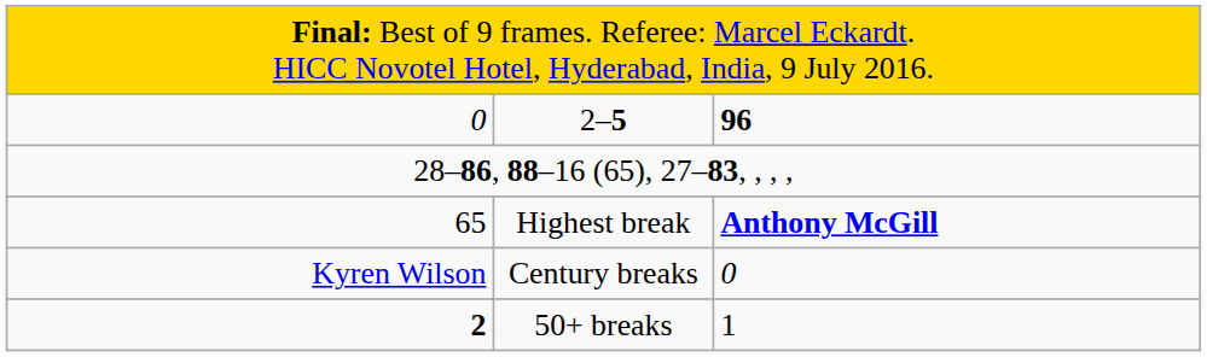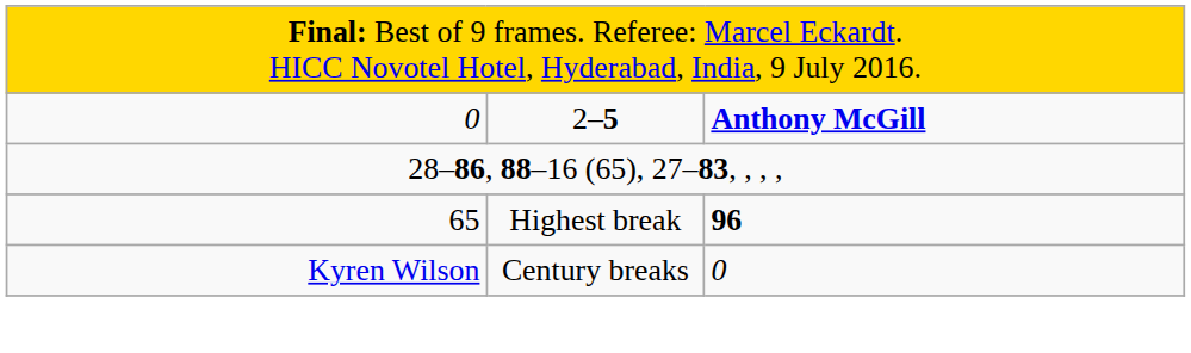 <table class="wikitable" style="font-size: 95%; margin: 1em auto 1em auto;">
 <tr>
 <td colspan="3" align="center" bgcolor="#ffd700"><strong>Final:</strong> Best of 9 frames. Referee: <a href='#'>Marcel Eckardt</a>. <br> <a href='#'>HICC Novotel Hotel</a>, <a href='#'>Hyderabad</a>, <a href='#'>India</a>, 9 July 2016.</td>
 </tr>
 <tr>
 <td align="right"><em>0</em></td>
 <td width="100" align="center">2–<strong>5</strong></td>
-<td><strong>96</strong></td>
+<td width="230"><strong><a href='#'>Anthony McGill</a></strong><br></td>
 </tr>
 <tr>
 <td colspan="3" align="center" style="font-size: 100%">28–<strong>86</strong>, <strong>88</strong>–16 (65), 27–<strong>83</strong>, , , , </td>
 </tr>
 <tr>
 <td align="right">65</td>
 <td align="center">Highest break</td>
-<td width="230"><strong><a href='#'>Anthony McGill</a></strong><br></td>
+<td><strong>96</strong></td>
 </tr>
 <tr>
 <td width="230" align="right"><a href='#'>Kyren Wilson</a><br></td>
 <td align="center">Century breaks</td>
 <td><em>0</em></td>
 </tr>
-<tr>
-<td align="right"><strong>2</strong></td>
-<td align="center">50+ breaks</td>
-<td>1</td>
-</tr>
 </table>
